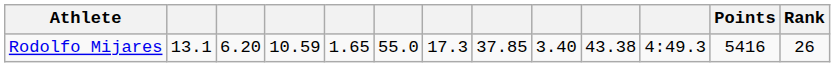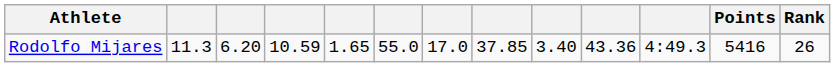 <table class=wikitable style=font-size:90%;text-align:center>
 <tr>
 <th>Athlete</th>
 <th></th>
 <th></th>
 <th></th>
 <th></th>
 <th></th>
 <th></th>
 <th></th>
 <th></th>
 <th></th>
 <th></th>
 <th>Points</th>
 <th>Rank</th>
 </tr>
 <tr>
 <td align=left><a href='#'>Rodolfo Mijares</a></td>
-<td>13.1</td>
+<td>11.3</td>
 <td>6.20</td>
 <td>10.59</td>
 <td>1.65</td>
 <td>55.0</td>
-<td>17.3</td>
+<td>17.0</td>
 <td>37.85</td>
 <td>3.40</td>
-<td>43.38</td>
+<td>43.36</td>
 <td>4:49.3</td>
 <td>5416</td>
 <td>26</td>
 </tr>
 </table>
